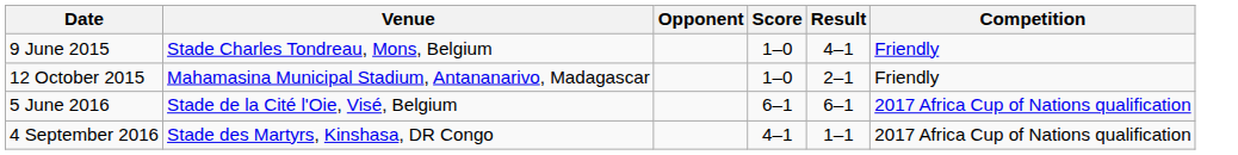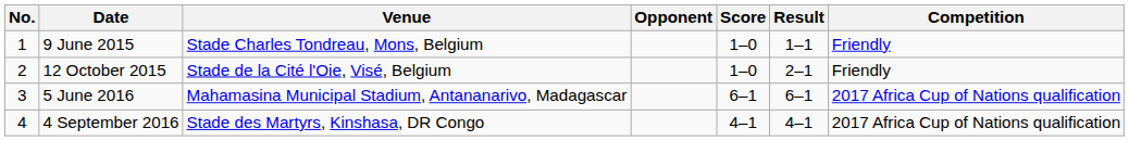 <table class="wikitable sortable">
 <tr>
+<th scope="col">No.</th>
 <th scope="col">Date</th>
 <th scope="col">Venue</th>
 <th scope="col">Opponent</th>
 <th scope="col">Score</th>
 <th scope="col">Result</th>
 <th scope="col">Competition</th>
 </tr>
 <tr>
+<td style="text-align:center">1</td>
 <td>9 June 2015</td>
 <td><a href='#'>Stade Charles Tondreau</a>, <a href='#'>Mons</a>, Belgium</td>
 <td></td>
 <td style="text-align:center">1–0</td>
-<td style="text-align:center">4–1</td>
+<td style="text-align:center">1–1</td>
 <td><a href='#'>Friendly</a></td>
 </tr>
 <tr>
+<td style="text-align:center">2</td>
 <td>12 October 2015</td>
-<td><a href='#'>Mahamasina Municipal Stadium</a>, <a href='#'>Antananarivo</a>, Madagascar</td>
+<td><a href='#'>Stade de la Cité l'Oie</a>, <a href='#'>Visé</a>, Belgium</td>
 <td></td>
 <td style="text-align:center">1–0</td>
 <td style="text-align:center">2–1</td>
 <td>Friendly</td>
 </tr>
 <tr>
+<td style="text-align:center">3</td>
 <td>5 June 2016</td>
-<td><a href='#'>Stade de la Cité l'Oie</a>, <a href='#'>Visé</a>, Belgium</td>
+<td><a href='#'>Mahamasina Municipal Stadium</a>, <a href='#'>Antananarivo</a>, Madagascar</td>
 <td></td>
 <td style="text-align:center">6–1</td>
 <td style="text-align:center">6–1</td>
 <td><a href='#'>2017 Africa Cup of Nations qualification</a></td>
 </tr>
 <tr>
+<td style="text-align:center">4</td>
 <td>4 September 2016</td>
 <td><a href='#'>Stade des Martyrs</a>, <a href='#'>Kinshasa</a>, DR Congo</td>
 <td></td>
 <td style="text-align:center">4–1</td>
-<td style="text-align:center">1–1</td>
+<td style="text-align:center">4–1</td>
 <td>2017 Africa Cup of Nations qualification</td>
 </tr>
 </table>
